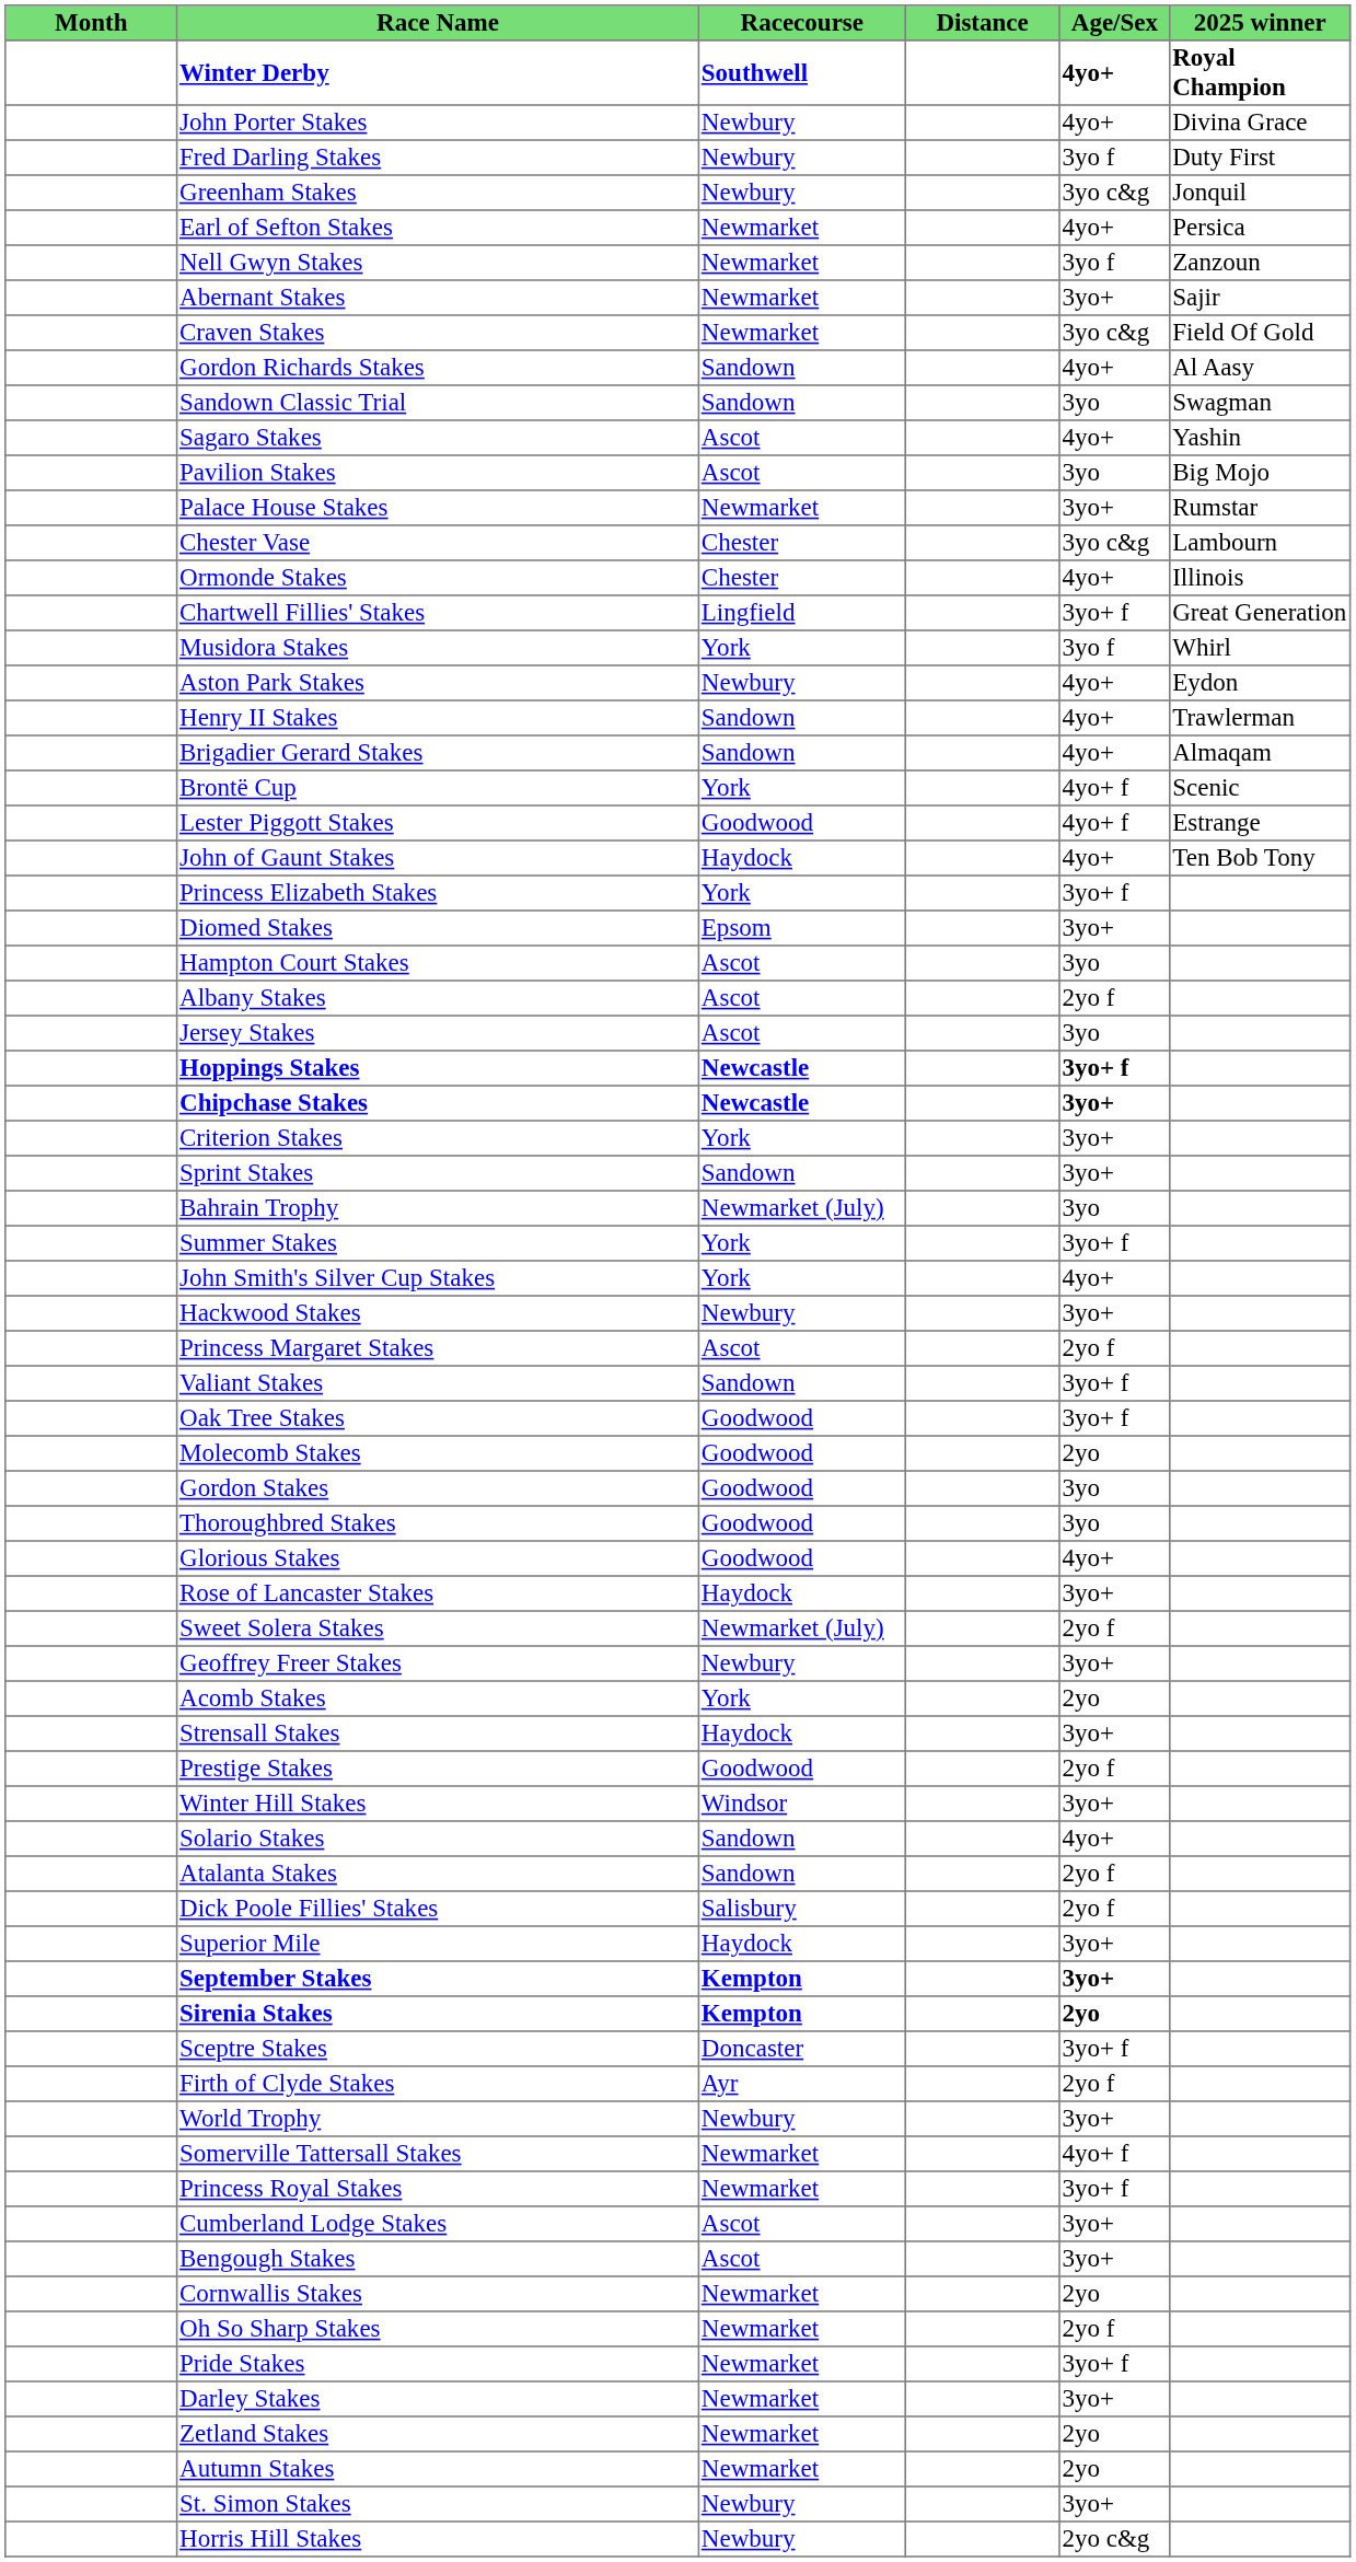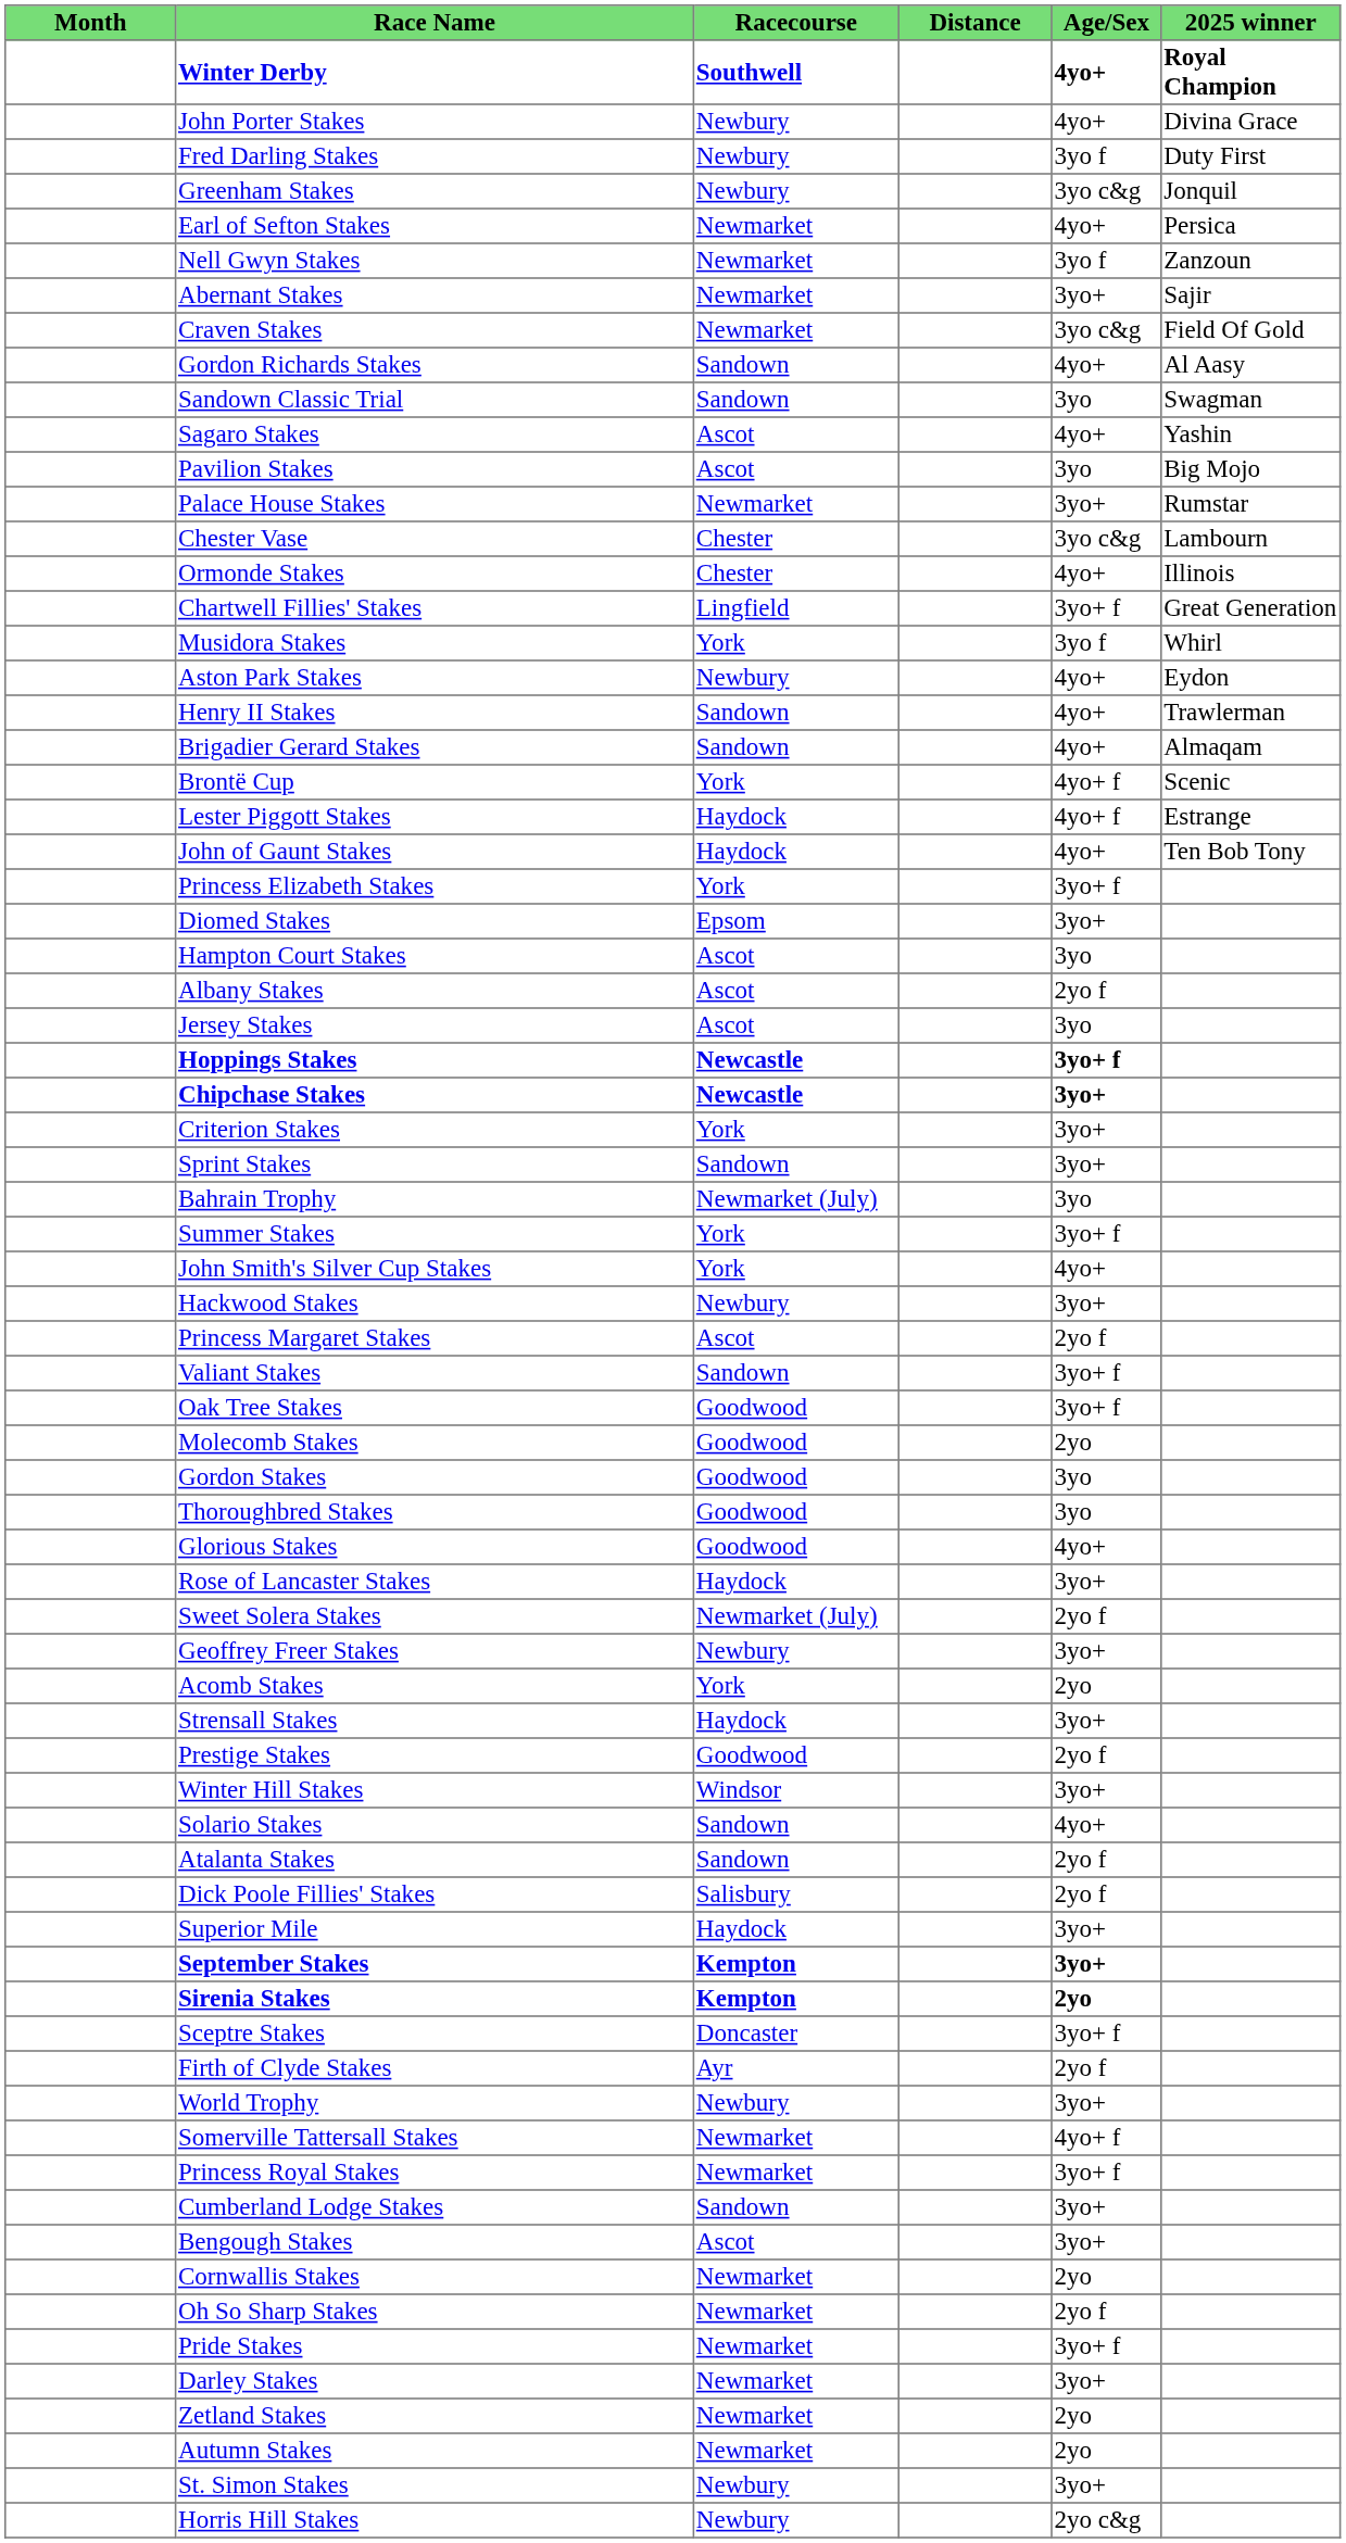 <table class = "sortable" | border="1" style="border-collapse: collapse; font-size:90%">
 <tr bgcolor="#77dd77" align="center">
 <th width="95px"><strong>Month</strong><br></th>
 <th width="295px"><strong>Race Name</strong><br></th>
 <th width="115px"><strong>Racecourse</strong><br></th>
 <th width="85px"><strong>Distance</strong> <br></th>
 <th width="60px"><strong>Age/Sex</strong><br></th>
 <th width="100px"><strong>2025 winner</strong><br></th>
 </tr>
 <tr>
 <td><strong></strong></td>
 <td><strong><a href='#'>Winter Derby</a></strong></td>
 <td><strong><a href='#'>Southwell</a></strong></td>
 <td><strong></strong></td>
 <td><strong>4yo+</strong></td>
 <td><strong>Royal Champion</strong></td>
 </tr>
 <tr>
 <td></td>
 <td><a href='#'>John Porter Stakes</a></td>
 <td><a href='#'>Newbury</a></td>
 <td></td>
 <td>4yo+</td>
 <td>Divina Grace</td>
 </tr>
 <tr>
 <td></td>
 <td><a href='#'>Fred Darling Stakes</a></td>
 <td><a href='#'>Newbury</a></td>
 <td></td>
 <td>3yo f</td>
 <td>Duty First</td>
 </tr>
 <tr>
 <td></td>
 <td><a href='#'>Greenham Stakes</a></td>
 <td><a href='#'>Newbury</a></td>
 <td></td>
 <td>3yo c&g</td>
 <td>Jonquil</td>
 </tr>
 <tr>
 <td></td>
 <td><a href='#'>Earl of Sefton Stakes</a></td>
 <td><a href='#'>Newmarket</a></td>
 <td></td>
 <td>4yo+</td>
 <td>Persica</td>
 </tr>
 <tr>
 <td></td>
 <td><a href='#'>Nell Gwyn Stakes</a></td>
 <td><a href='#'>Newmarket</a></td>
 <td></td>
 <td>3yo f</td>
 <td>Zanzoun</td>
 </tr>
 <tr>
 <td></td>
 <td><a href='#'>Abernant Stakes</a></td>
 <td><a href='#'>Newmarket</a></td>
 <td></td>
 <td>3yo+</td>
 <td>Sajir</td>
 </tr>
 <tr>
 <td></td>
 <td><a href='#'>Craven Stakes</a></td>
 <td><a href='#'>Newmarket</a></td>
 <td></td>
 <td>3yo c&g</td>
 <td>Field Of Gold</td>
 </tr>
 <tr>
 <td></td>
 <td><a href='#'>Gordon Richards Stakes</a></td>
 <td><a href='#'>Sandown</a></td>
 <td></td>
 <td>4yo+</td>
 <td>Al Aasy</td>
 </tr>
 <tr>
 <td></td>
 <td><a href='#'>Sandown Classic Trial</a></td>
 <td><a href='#'>Sandown</a></td>
 <td></td>
 <td>3yo</td>
 <td>Swagman</td>
 </tr>
 <tr>
 <td></td>
 <td><a href='#'>Sagaro Stakes</a></td>
 <td><a href='#'>Ascot</a></td>
 <td></td>
 <td>4yo+</td>
 <td>Yashin</td>
 </tr>
 <tr>
 <td></td>
 <td><a href='#'>Pavilion Stakes</a></td>
 <td><a href='#'>Ascot</a></td>
 <td></td>
 <td>3yo</td>
 <td>Big Mojo</td>
 </tr>
 <tr>
 <td></td>
 <td><a href='#'>Palace House Stakes</a></td>
 <td><a href='#'>Newmarket</a></td>
 <td></td>
 <td>3yo+</td>
 <td>Rumstar</td>
 </tr>
 <tr>
 <td></td>
 <td><a href='#'>Chester Vase</a></td>
 <td><a href='#'>Chester</a></td>
 <td></td>
 <td>3yo c&g</td>
 <td>Lambourn</td>
 </tr>
 <tr>
 <td></td>
 <td><a href='#'>Ormonde Stakes</a></td>
 <td><a href='#'>Chester</a></td>
 <td></td>
 <td>4yo+</td>
 <td>Illinois</td>
 </tr>
 <tr>
 <td></td>
 <td><a href='#'>Chartwell Fillies' Stakes</a></td>
 <td><a href='#'>Lingfield</a></td>
 <td></td>
 <td>3yo+ f</td>
 <td>Great Generation</td>
 </tr>
 <tr>
 <td></td>
 <td><a href='#'>Musidora Stakes</a></td>
 <td><a href='#'>York</a></td>
 <td></td>
 <td>3yo f</td>
 <td>Whirl</td>
 </tr>
 <tr>
 <td></td>
 <td><a href='#'>Aston Park Stakes</a></td>
 <td><a href='#'>Newbury</a></td>
 <td></td>
 <td>4yo+</td>
 <td>Eydon</td>
 </tr>
 <tr>
 <td></td>
 <td><a href='#'>Henry II Stakes</a></td>
 <td><a href='#'>Sandown</a></td>
 <td></td>
 <td>4yo+</td>
 <td>Trawlerman</td>
 </tr>
 <tr>
 <td></td>
 <td><a href='#'>Brigadier Gerard Stakes</a></td>
 <td><a href='#'>Sandown</a></td>
 <td></td>
 <td>4yo+</td>
 <td>Almaqam</td>
 </tr>
 <tr>
 <td></td>
 <td><a href='#'>Brontë Cup</a></td>
 <td><a href='#'>York</a></td>
 <td></td>
 <td>4yo+ f</td>
 <td>Scenic</td>
 </tr>
 <tr>
 <td></td>
 <td><a href='#'>Lester Piggott Stakes</a></td>
-<td><a href='#'>Goodwood</a></td>
+<td><a href='#'>Haydock</a></td>
 <td></td>
 <td>4yo+ f</td>
 <td>Estrange</td>
 </tr>
 <tr>
 <td></td>
 <td><a href='#'>John of Gaunt Stakes</a></td>
 <td><a href='#'>Haydock</a></td>
 <td></td>
 <td>4yo+</td>
 <td>Ten Bob Tony</td>
 </tr>
 <tr>
 <td></td>
 <td><a href='#'>Princess Elizabeth Stakes</a></td>
 <td><a href='#'>York</a></td>
 <td></td>
 <td>3yo+ f</td>
 <td></td>
 </tr>
 <tr>
 <td></td>
 <td><a href='#'>Diomed Stakes</a></td>
 <td><a href='#'>Epsom</a></td>
 <td></td>
 <td>3yo+</td>
 <td></td>
 </tr>
 <tr>
 <td></td>
 <td><a href='#'>Hampton Court Stakes</a></td>
 <td><a href='#'>Ascot</a></td>
 <td></td>
 <td>3yo</td>
 <td></td>
 </tr>
 <tr>
 <td></td>
 <td><a href='#'>Albany Stakes</a></td>
 <td><a href='#'>Ascot</a></td>
 <td></td>
 <td>2yo f</td>
 <td></td>
 </tr>
 <tr>
 <td></td>
 <td><a href='#'>Jersey Stakes</a></td>
 <td><a href='#'>Ascot</a></td>
 <td></td>
 <td>3yo</td>
 <td></td>
 </tr>
 <tr>
 <td><strong></strong></td>
 <td><strong><a href='#'>Hoppings Stakes</a></strong></td>
 <td><strong><a href='#'>Newcastle</a></strong></td>
 <td><strong></strong></td>
 <td><strong>3yo+ f</strong></td>
 <td></td>
 </tr>
 <tr>
 <td><strong></strong></td>
 <td><strong><a href='#'>Chipchase Stakes</a></strong></td>
 <td><strong><a href='#'>Newcastle</a></strong></td>
 <td><strong></strong></td>
 <td><strong>3yo+</strong></td>
 <td></td>
 </tr>
 <tr>
 <td></td>
 <td><a href='#'>Criterion Stakes</a></td>
 <td><a href='#'>York</a></td>
 <td></td>
 <td>3yo+</td>
 <td></td>
 </tr>
 <tr>
 <td></td>
 <td><a href='#'>Sprint Stakes</a></td>
 <td><a href='#'>Sandown</a></td>
 <td></td>
 <td>3yo+</td>
 <td></td>
 </tr>
 <tr>
 <td></td>
 <td><a href='#'>Bahrain Trophy</a></td>
 <td><a href='#'>Newmarket (July)</a></td>
 <td></td>
 <td>3yo</td>
 <td></td>
 </tr>
 <tr>
 <td></td>
 <td><a href='#'>Summer Stakes</a></td>
 <td><a href='#'>York</a></td>
 <td></td>
 <td>3yo+ f</td>
 <td></td>
 </tr>
 <tr>
 <td></td>
 <td><a href='#'>John Smith's Silver Cup Stakes</a></td>
 <td><a href='#'>York</a></td>
 <td></td>
 <td>4yo+</td>
 <td></td>
 </tr>
 <tr>
 <td></td>
 <td><a href='#'>Hackwood Stakes</a></td>
 <td><a href='#'>Newbury</a></td>
 <td></td>
 <td>3yo+</td>
 <td></td>
 </tr>
 <tr>
 <td></td>
 <td><a href='#'>Princess Margaret Stakes</a></td>
 <td><a href='#'>Ascot</a></td>
 <td></td>
 <td>2yo f</td>
 <td></td>
 </tr>
 <tr>
 <td></td>
 <td><a href='#'>Valiant Stakes</a></td>
 <td><a href='#'>Sandown</a></td>
 <td></td>
 <td>3yo+ f</td>
 <td></td>
 </tr>
 <tr>
 <td></td>
 <td><a href='#'>Oak Tree Stakes</a></td>
 <td><a href='#'>Goodwood</a></td>
 <td></td>
 <td>3yo+ f</td>
 <td></td>
 </tr>
 <tr>
 <td></td>
 <td><a href='#'>Molecomb Stakes</a></td>
 <td><a href='#'>Goodwood</a></td>
 <td></td>
 <td>2yo</td>
 <td></td>
 </tr>
 <tr>
 <td></td>
 <td><a href='#'>Gordon Stakes</a></td>
 <td><a href='#'>Goodwood</a></td>
 <td></td>
 <td>3yo</td>
 <td></td>
 </tr>
 <tr>
 <td></td>
 <td><a href='#'>Thoroughbred Stakes</a></td>
 <td><a href='#'>Goodwood</a></td>
 <td></td>
 <td>3yo</td>
 <td></td>
 </tr>
 <tr>
 <td></td>
 <td><a href='#'>Glorious Stakes</a></td>
 <td><a href='#'>Goodwood</a></td>
 <td></td>
 <td>4yo+</td>
 <td></td>
 </tr>
 <tr>
 <td></td>
 <td><a href='#'>Rose of Lancaster Stakes</a></td>
 <td><a href='#'>Haydock</a></td>
 <td></td>
 <td>3yo+</td>
 <td></td>
 </tr>
 <tr>
 <td></td>
 <td><a href='#'>Sweet Solera Stakes</a></td>
 <td><a href='#'>Newmarket (July)</a></td>
 <td></td>
 <td>2yo f</td>
 <td></td>
 </tr>
 <tr>
 <td></td>
 <td><a href='#'>Geoffrey Freer Stakes</a></td>
 <td><a href='#'>Newbury</a></td>
 <td></td>
 <td>3yo+</td>
 <td></td>
 </tr>
 <tr>
 <td></td>
 <td><a href='#'>Acomb Stakes</a></td>
 <td><a href='#'>York</a></td>
 <td></td>
 <td>2yo</td>
 <td></td>
 </tr>
 <tr>
 <td></td>
 <td><a href='#'>Strensall Stakes</a></td>
 <td><a href='#'>Haydock</a></td>
 <td></td>
 <td>3yo+</td>
 <td></td>
 </tr>
 <tr>
 <td></td>
 <td><a href='#'>Prestige Stakes</a></td>
 <td><a href='#'>Goodwood</a></td>
 <td></td>
 <td>2yo f</td>
 <td></td>
 </tr>
 <tr>
 <td></td>
 <td><a href='#'>Winter Hill Stakes</a></td>
 <td><a href='#'>Windsor</a></td>
 <td></td>
 <td>3yo+</td>
 <td></td>
 </tr>
 <tr>
 <td></td>
 <td><a href='#'>Solario Stakes</a></td>
 <td><a href='#'>Sandown</a></td>
 <td></td>
 <td>4yo+</td>
 <td></td>
 </tr>
 <tr>
 <td></td>
 <td><a href='#'>Atalanta Stakes</a></td>
 <td><a href='#'>Sandown</a></td>
 <td></td>
 <td>2yo f</td>
 <td></td>
 </tr>
 <tr>
 <td></td>
 <td><a href='#'>Dick Poole Fillies' Stakes</a></td>
 <td><a href='#'>Salisbury</a></td>
 <td></td>
 <td>2yo f</td>
 <td></td>
 </tr>
 <tr>
 <td></td>
 <td><a href='#'>Superior Mile</a></td>
 <td><a href='#'>Haydock</a></td>
 <td></td>
 <td>3yo+</td>
 <td></td>
 </tr>
 <tr>
 <td><strong></strong></td>
 <td><strong><a href='#'>September Stakes</a></strong></td>
 <td><strong><a href='#'>Kempton</a></strong></td>
 <td><strong></strong></td>
 <td><strong>3yo+</strong></td>
 <td></td>
 </tr>
 <tr>
 <td><strong></strong></td>
 <td><strong><a href='#'>Sirenia Stakes</a></strong></td>
 <td><strong><a href='#'>Kempton</a></strong></td>
 <td><strong></strong></td>
 <td><strong>2yo</strong></td>
 <td></td>
 </tr>
 <tr>
 <td></td>
 <td><a href='#'>Sceptre Stakes</a></td>
 <td><a href='#'>Doncaster</a></td>
 <td></td>
 <td>3yo+ f</td>
 <td></td>
 </tr>
 <tr>
 <td></td>
 <td><a href='#'>Firth of Clyde Stakes</a></td>
 <td><a href='#'>Ayr</a></td>
 <td></td>
 <td>2yo f</td>
 <td></td>
 </tr>
 <tr>
 <td></td>
 <td><a href='#'>World Trophy</a></td>
 <td><a href='#'>Newbury</a></td>
 <td></td>
 <td>3yo+</td>
 <td></td>
 </tr>
 <tr>
 <td></td>
 <td><a href='#'>Somerville Tattersall Stakes</a></td>
 <td><a href='#'>Newmarket</a></td>
 <td></td>
 <td>4yo+ f</td>
 <td></td>
 </tr>
 <tr>
 <td></td>
 <td><a href='#'>Princess Royal Stakes</a></td>
 <td><a href='#'>Newmarket</a></td>
 <td></td>
 <td>3yo+ f</td>
 <td></td>
 </tr>
 <tr>
 <td></td>
 <td><a href='#'>Cumberland Lodge Stakes</a></td>
-<td><a href='#'>Ascot</a></td>
+<td><a href='#'>Sandown</a></td>
 <td></td>
 <td>3yo+</td>
 <td></td>
 </tr>
 <tr>
 <td></td>
 <td><a href='#'>Bengough Stakes</a></td>
 <td><a href='#'>Ascot</a></td>
 <td></td>
 <td>3yo+</td>
 <td></td>
 </tr>
 <tr>
 <td></td>
 <td><a href='#'>Cornwallis Stakes</a></td>
 <td><a href='#'>Newmarket</a></td>
 <td></td>
 <td>2yo</td>
 <td></td>
 </tr>
 <tr>
 <td></td>
 <td><a href='#'>Oh So Sharp Stakes</a></td>
 <td><a href='#'>Newmarket</a></td>
 <td></td>
 <td>2yo f</td>
 <td></td>
 </tr>
 <tr>
 <td></td>
 <td><a href='#'>Pride Stakes</a></td>
 <td><a href='#'>Newmarket</a></td>
 <td></td>
 <td>3yo+ f</td>
 <td></td>
 </tr>
 <tr>
 <td></td>
 <td><a href='#'>Darley Stakes</a></td>
 <td><a href='#'>Newmarket</a></td>
 <td></td>
 <td>3yo+</td>
 <td></td>
 </tr>
 <tr>
 <td></td>
 <td><a href='#'>Zetland Stakes</a></td>
 <td><a href='#'>Newmarket</a></td>
 <td></td>
 <td>2yo</td>
 <td></td>
 </tr>
 <tr>
 <td></td>
 <td><a href='#'>Autumn Stakes</a></td>
 <td><a href='#'>Newmarket</a></td>
 <td></td>
 <td>2yo</td>
 <td></td>
 </tr>
 <tr>
 <td></td>
 <td><a href='#'>St. Simon Stakes</a></td>
 <td><a href='#'>Newbury</a></td>
 <td></td>
 <td>3yo+</td>
 <td></td>
 </tr>
 <tr>
 <td></td>
 <td><a href='#'>Horris Hill Stakes</a></td>
 <td><a href='#'>Newbury</a></td>
 <td></td>
 <td>2yo c&g</td>
 <td></td>
 </tr>
 </table>
